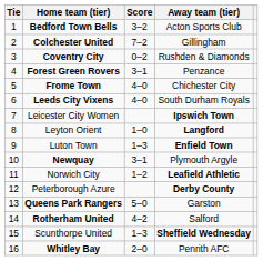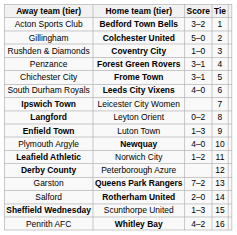 <table class="wikitable" style="text-align:center; font-size:85%">
 <tr>
-<th>Tie</th>
+<th>Away team (tier)</th>
 <th>Home team (tier)</th>
 <th>Score</th>
-<th>Away team (tier)</th>
+<th>Tie</th>
 <th></th>
 </tr>
 <tr>
-<td align="center">1</td>
+<td>Acton Sports Club</td>
 <td><strong>Bedford Town Bells</strong></td>
 <td align="center">3–2</td>
-<td>Acton Sports Club</td>
+<td align="center">1</td>
 <td></td>
 </tr>
 <tr>
+<td>Gillingham</td>
+<td><strong>Colchester United</strong></td>
+<td align="center">5–0</td>
 <td align="center">2</td>
-<td><strong>Colchester United</strong></td>
-<td align="center">7–2</td>
-<td>Gillingham</td>
 <td></td>
 </tr>
 <tr>
+<td>Rushden & Diamonds</td>
+<td><strong>Coventry City</strong></td>
+<td align="center">1–0</td>
 <td align="center">3</td>
-<td><strong>Coventry City</strong></td>
-<td align="center">0–2</td>
-<td>Rushden & Diamonds</td>
 <td></td>
 </tr>
 <tr>
-<td align="center">4</td>
+<td>Penzance</td>
 <td><strong>Forest Green Rovers</strong></td>
 <td align="center">3–1</td>
-<td>Penzance</td>
+<td align="center">4</td>
 <td></td>
 </tr>
 <tr>
+<td>Chichester City</td>
+<td><strong>Frome Town</strong></td>
+<td align="center">3–1</td>
 <td align="center">5</td>
-<td><strong>Frome Town</strong></td>
-<td align="center">4–0</td>
-<td>Chichester City</td>
 <td></td>
 </tr>
 <tr>
-<td align="center">6</td>
+<td>South Durham Royals</td>
 <td><strong>Leeds City Vixens</strong></td>
 <td align="center">4–0</td>
-<td>South Durham Royals</td>
+<td align="center">6</td>
 <td></td>
 </tr>
 <tr>
-<td align="center">7</td>
+<td><strong>Ipswich Town</strong></td>
 <td>Leicester City Women</td>
 <td align="center"></td>
-<td><strong>Ipswich Town</strong></td>
+<td align="center">7</td>
 <td></td>
 </tr>
 <tr>
+<td><strong>Langford</strong></td>
+<td>Leyton Orient</td>
+<td align="center">0–2</td>
 <td align="center">8</td>
-<td>Leyton Orient</td>
-<td align="center">1–0</td>
-<td><strong>Langford</strong></td>
 <td></td>
 </tr>
 <tr>
-<td align="center">9</td>
+<td><strong>Enfield Town</strong></td>
 <td>Luton Town</td>
 <td align="center">1–3 </td>
-<td><strong>Enfield Town</strong></td>
+<td align="center">9</td>
 <td></td>
 </tr>
 <tr>
+<td>Plymouth Argyle</td>
+<td><strong>Newquay</strong></td>
+<td align="center">4–0</td>
 <td align="center">10</td>
-<td><strong>Newquay</strong></td>
-<td align="center">3–1</td>
-<td>Plymouth Argyle</td>
 <td></td>
 </tr>
 <tr>
-<td align="center">11</td>
+<td><strong>Leafield Athletic</strong></td>
 <td>Norwich City</td>
 <td align="center">1–2</td>
-<td><strong>Leafield Athletic</strong></td>
+<td align="center">11</td>
 <td></td>
 </tr>
 <tr>
-<td align="center">12</td>
+<td><strong>Derby County</strong></td>
 <td>Peterborough Azure</td>
 <td align="center"></td>
-<td><strong>Derby County</strong></td>
+<td align="center">12</td>
 <td></td>
 </tr>
 <tr>
+<td>Garston</td>
+<td><strong>Queens Park Rangers</strong></td>
+<td align="center">7–2</td>
 <td align="center">13</td>
-<td><strong>Queens Park Rangers</strong></td>
-<td align="center">5–0</td>
-<td>Garston</td>
 <td></td>
 </tr>
 <tr>
+<td>Salford</td>
+<td><strong>Rotherham United</strong></td>
+<td align="center">2–0</td>
 <td align="center">14</td>
-<td><strong>Rotherham United</strong></td>
-<td align="center">4–2</td>
-<td>Salford</td>
 <td></td>
 </tr>
 <tr>
-<td align="center">15</td>
+<td><strong>Sheffield Wednesday</strong></td>
 <td>Scunthorpe United</td>
 <td align="center">1–3</td>
-<td><strong>Sheffield Wednesday</strong></td>
+<td align="center">15</td>
 <td></td>
 </tr>
 <tr>
+<td>Penrith AFC</td>
+<td><strong>Whitley Bay</strong></td>
+<td align="center">4–2</td>
 <td align="center">16</td>
-<td><strong>Whitley Bay</strong></td>
-<td align="center">2–0</td>
-<td>Penrith AFC</td>
 <td></td>
 </tr>
 </table>
